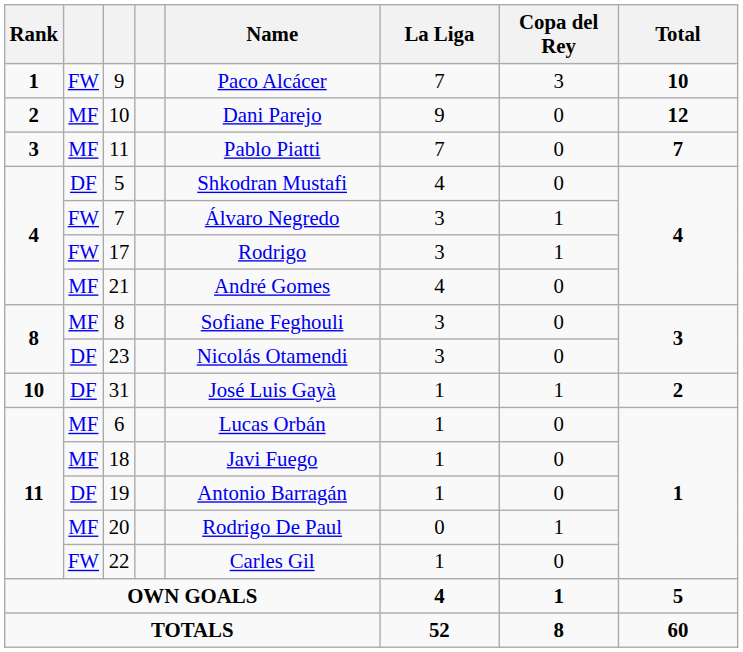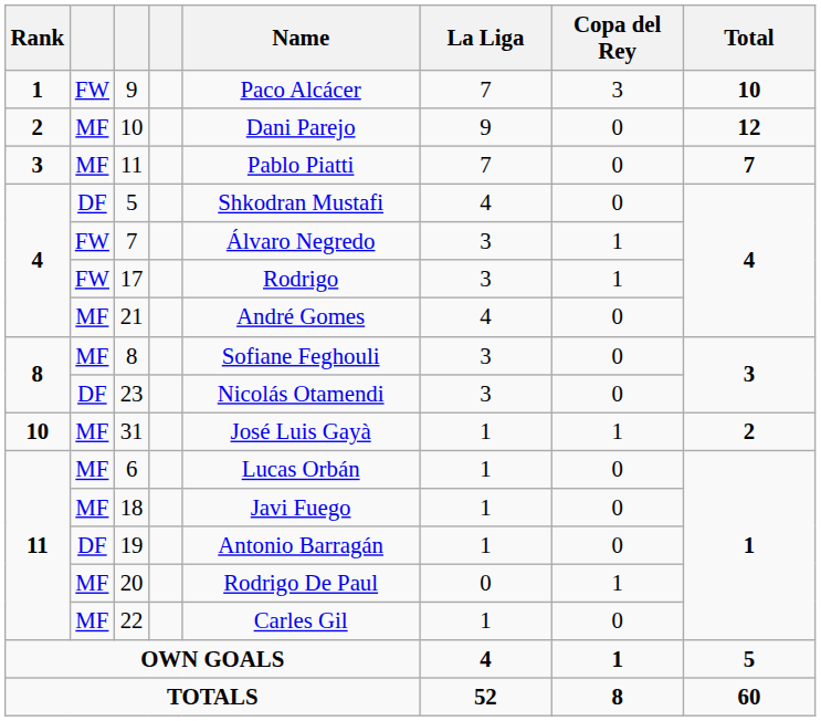 <table class="wikitable sortable" style="font-size: 95%; text-align: center;">
 <tr>
 <th width=15>Rank</th>
 <th width=15></th>
 <th width=15></th>
 <th width=15></th>
 <th width=150>Name</th>
 <th width=80>La Liga</th>
 <th width=80>Copa del Rey</th>
 <th width=80><strong>Total</strong></th>
 </tr>
 <tr>
 <td><strong>1</strong></td>
 <td><a href='#'>FW</a></td>
 <td>9</td>
 <td></td>
 <td><a href='#'>Paco Alcácer</a></td>
 <td>7</td>
 <td>3</td>
 <td><strong>10</strong></td>
 </tr>
 <tr>
 <td><strong>2</strong></td>
 <td><a href='#'>MF</a></td>
 <td>10</td>
 <td></td>
 <td><a href='#'>Dani Parejo</a></td>
 <td>9</td>
 <td>0</td>
 <td><strong>12</strong></td>
 </tr>
 <tr>
 <td><strong>3</strong></td>
 <td><a href='#'>MF</a></td>
 <td>11</td>
 <td></td>
 <td><a href='#'>Pablo Piatti</a></td>
 <td>7</td>
 <td>0</td>
 <td><strong>7</strong></td>
 </tr>
 <tr>
 <td rowspan=4><strong>4</strong></td>
 <td><a href='#'>DF</a></td>
 <td>5</td>
 <td></td>
 <td><a href='#'>Shkodran Mustafi</a></td>
 <td>4</td>
 <td>0</td>
 <td rowspan=4><strong>4</strong></td>
 </tr>
 <tr>
 <td><a href='#'>FW</a></td>
 <td>7</td>
 <td></td>
 <td><a href='#'>Álvaro Negredo</a></td>
 <td>3</td>
 <td>1</td>
 </tr>
 <tr>
 <td><a href='#'>FW</a></td>
 <td>17</td>
 <td></td>
 <td><a href='#'>Rodrigo</a></td>
 <td>3</td>
 <td>1</td>
 </tr>
 <tr>
 <td><a href='#'>MF</a></td>
 <td>21</td>
 <td></td>
 <td><a href='#'>André Gomes</a></td>
 <td>4</td>
 <td>0</td>
 </tr>
 <tr>
 <td rowspan=2><strong>8</strong></td>
 <td><a href='#'>MF</a></td>
 <td>8</td>
 <td></td>
 <td><a href='#'>Sofiane Feghouli</a></td>
 <td>3</td>
 <td>0</td>
 <td rowspan=2><strong>3</strong></td>
 </tr>
 <tr>
 <td><a href='#'>DF</a></td>
 <td>23</td>
 <td></td>
 <td><a href='#'>Nicolás Otamendi</a></td>
 <td>3</td>
 <td>0</td>
 </tr>
 <tr>
 <td rowspan=1><strong>10</strong></td>
-<td><a href='#'>DF</a></td>
+<td><a href='#'>MF</a></td>
 <td>31</td>
 <td></td>
 <td><a href='#'>José Luis Gayà</a></td>
 <td>1</td>
 <td>1</td>
 <td rowspan=1><strong>2</strong></td>
 </tr>
 <tr>
 <td rowspan=5><strong>11</strong></td>
 <td><a href='#'>MF</a></td>
 <td>6</td>
 <td></td>
 <td><a href='#'>Lucas Orbán</a></td>
 <td>1</td>
 <td>0</td>
 <td rowspan=5><strong>1</strong></td>
 </tr>
 <tr>
 <td><a href='#'>MF</a></td>
 <td>18</td>
 <td></td>
 <td><a href='#'>Javi Fuego</a></td>
 <td>1</td>
 <td>0</td>
 </tr>
 <tr>
 <td><a href='#'>DF</a></td>
 <td>19</td>
 <td></td>
 <td><a href='#'>Antonio Barragán</a></td>
 <td>1</td>
 <td>0</td>
 </tr>
 <tr>
 <td><a href='#'>MF</a></td>
 <td>20</td>
 <td></td>
 <td><a href='#'>Rodrigo De Paul</a></td>
 <td>0</td>
 <td>1</td>
 </tr>
 <tr>
-<td><a href='#'>FW</a></td>
+<td><a href='#'>MF</a></td>
 <td>22</td>
 <td></td>
 <td><a href='#'>Carles Gil</a></td>
 <td>1</td>
 <td>0</td>
 </tr>
 <tr>
 <td colspan=5><strong>OWN GOALS</strong></td>
 <td><strong>4</strong></td>
 <td><strong>1</strong></td>
 <td><strong>5</strong></td>
 </tr>
 <tr>
 <td colspan=5><strong>TOTALS</strong></td>
 <td><strong>52</strong></td>
 <td><strong>8</strong></td>
 <td><strong>60</strong></td>
 </tr>
 </table>
